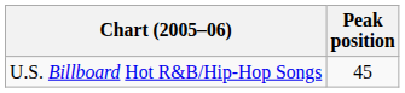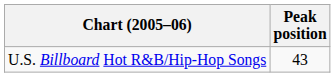 <table class="wikitable">
 <tr>
 <th>Chart (2005–06)</th>
 <th>Peak<br>position</th>
 </tr>
 <tr>
 <td>U.S. <em><a href='#'>Billboard</a></em> <a href='#'>Hot R&B/Hip-Hop Songs</a></td>
-<td align="center">45</td>
+<td align="center">43</td>
 </tr>
 </table>
